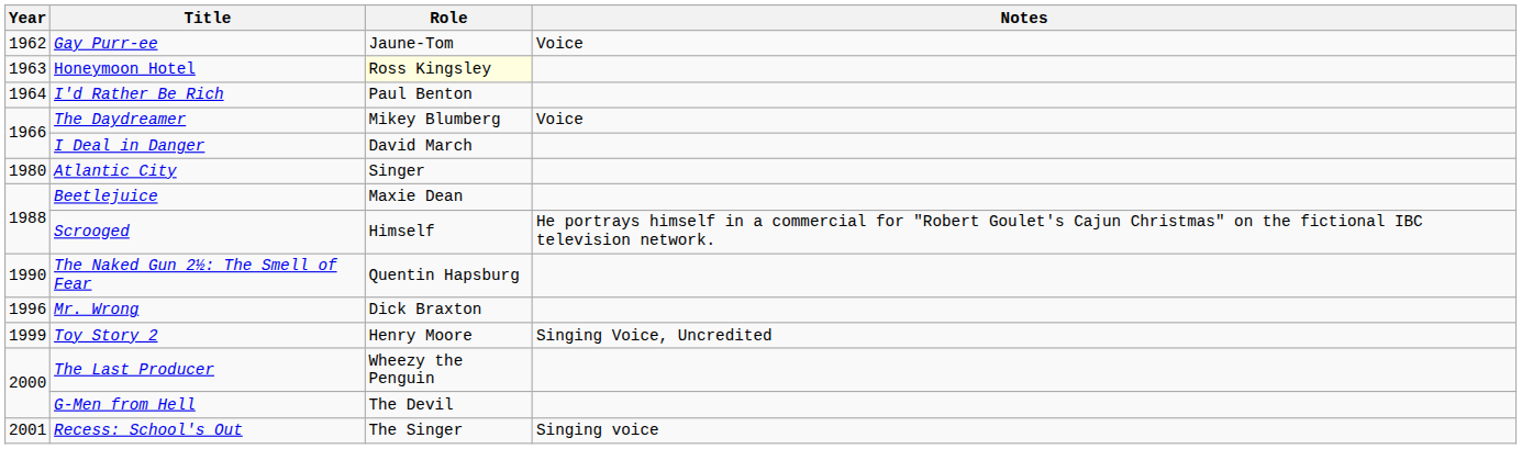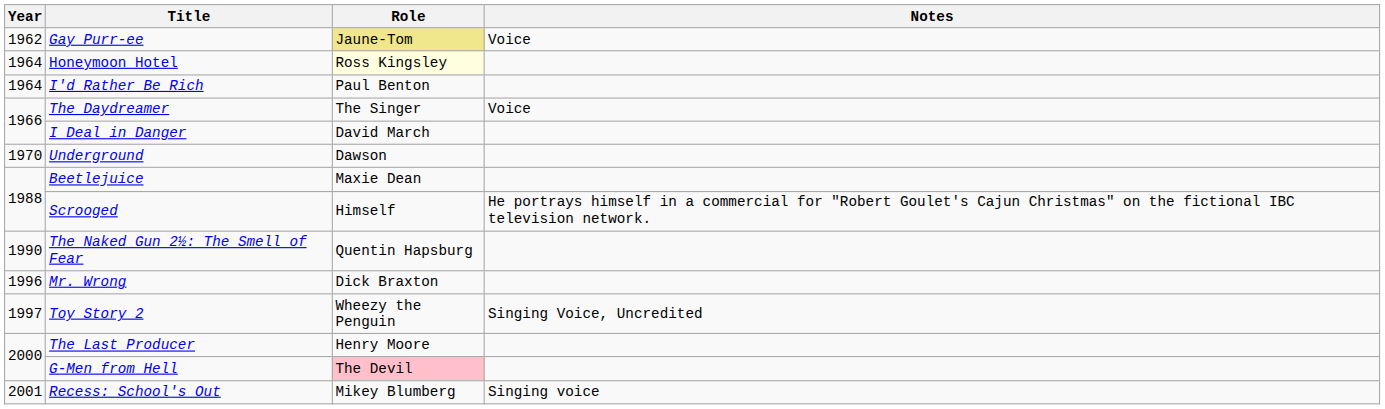 <table class="wikitable sortable">
 <tr>
 <th>Year</th>
 <th>Title</th>
 <th>Role</th>
 <th class="unsortable">Notes</th>
 </tr>
 <tr>
 <td>1962</td>
 <td><em><a href='#'>Gay Purr-ee</a></em></td>
-<td>Jaune-Tom</td>
+<td style="background: khaki;">Jaune-Tom</td>
 <td>Voice</td>
 </tr>
 <tr>
-<td>1963</td>
+<td>1964</td>
 <td><em><a href='#'></em>Honeymoon Hotel<em></a></em></td>
 <td style="background: lightyellow;">Ross Kingsley</td>
 <td></td>
 </tr>
 <tr>
 <td>1964</td>
 <td><em><a href='#'>I'd Rather Be Rich</a></em></td>
 <td>Paul Benton</td>
 <td></td>
 </tr>
 <tr>
 <td rowspan=2>1966</td>
 <td data-sort-value="Daydreamer, The"><em><a href='#'>The Daydreamer</a></em></td>
-<td>Mikey Blumberg</td>
+<td>The Singer</td>
 <td>Voice</td>
 </tr>
 <tr>
 <td><em><a href='#'>I Deal in Danger</a></em></td>
 <td>David March</td>
 <td></td>
 </tr>
 <tr>
-<td>1980</td>
-<td><em><a href='#'>Atlantic City</a></em></td>
-<td>Singer</td>
+<td>1970</td>
+<td><em><a href='#'>Underground</a></em></td>
+<td>Dawson</td>
 <td></td>
 </tr>
 <tr>
 <td rowspan=2>1988</td>
 <td><em><a href='#'>Beetlejuice</a></em></td>
 <td>Maxie Dean</td>
 <td></td>
 </tr>
 <tr>
 <td><em><a href='#'>Scrooged</a></em></td>
 <td>Himself</td>
 <td>He portrays himself in a commercial for "Robert Goulet's Cajun Christmas" on the fictional IBC television network.</td>
 </tr>
 <tr>
 <td>1990</td>
 <td data-sort-value="Naked Gun 2½: The Smell of Fear, The"><em><a href='#'>The Naked Gun 2½: The Smell of Fear</a></em></td>
 <td>Quentin Hapsburg</td>
 <td></td>
 </tr>
 <tr>
 <td>1996</td>
 <td><em><a href='#'>Mr. Wrong</a></em></td>
 <td>Dick Braxton</td>
 <td></td>
 </tr>
 <tr>
-<td>1999</td>
+<td>1997</td>
 <td><em><a href='#'>Toy Story 2</a></em></td>
-<td>Henry Moore</td>
+<td>Wheezy the Penguin</td>
 <td>Singing Voice, Uncredited</td>
 </tr>
 <tr>
 <td rowspan=2>2000</td>
 <td data-sort-value="Last Producer, The"><em><a href='#'>The Last Producer</a></em></td>
-<td>Wheezy the Penguin</td>
+<td>Henry Moore</td>
 <td></td>
 </tr>
 <tr>
 <td><em><a href='#'>G-Men from Hell</a></em></td>
-<td>The Devil</td>
+<td style="background: pink;">The Devil</td>
 <td></td>
 </tr>
 <tr>
 <td>2001</td>
 <td><em><a href='#'>Recess: School's Out</a></em></td>
-<td>The Singer</td>
+<td>Mikey Blumberg</td>
 <td>Singing voice</td>
 </tr>
 </table>
